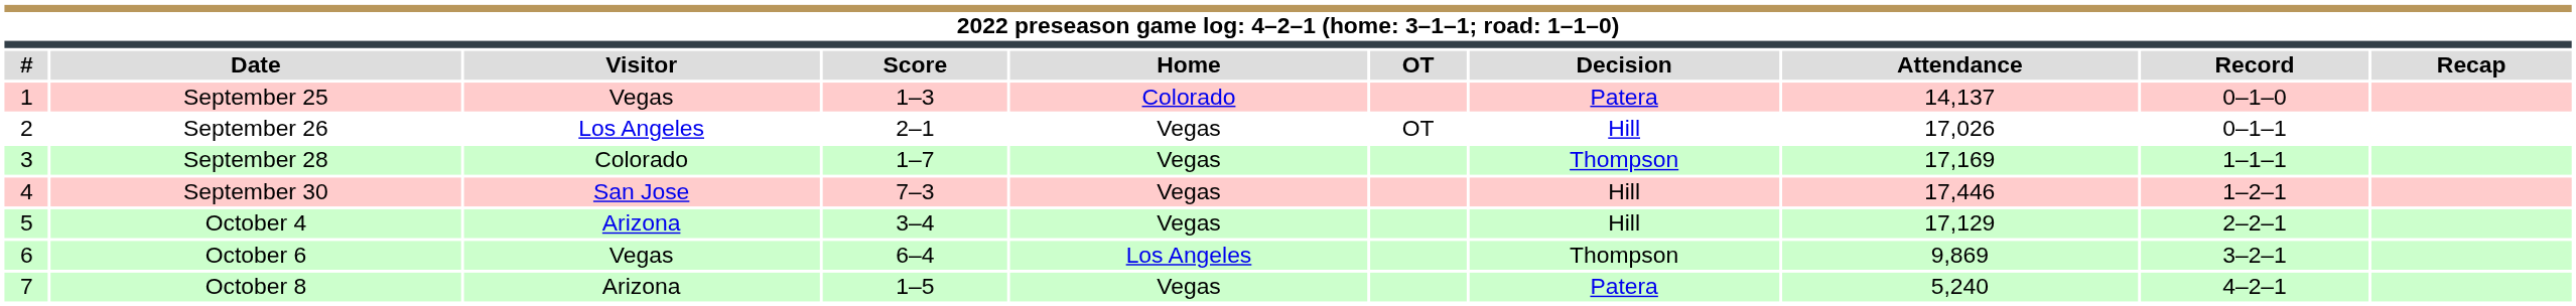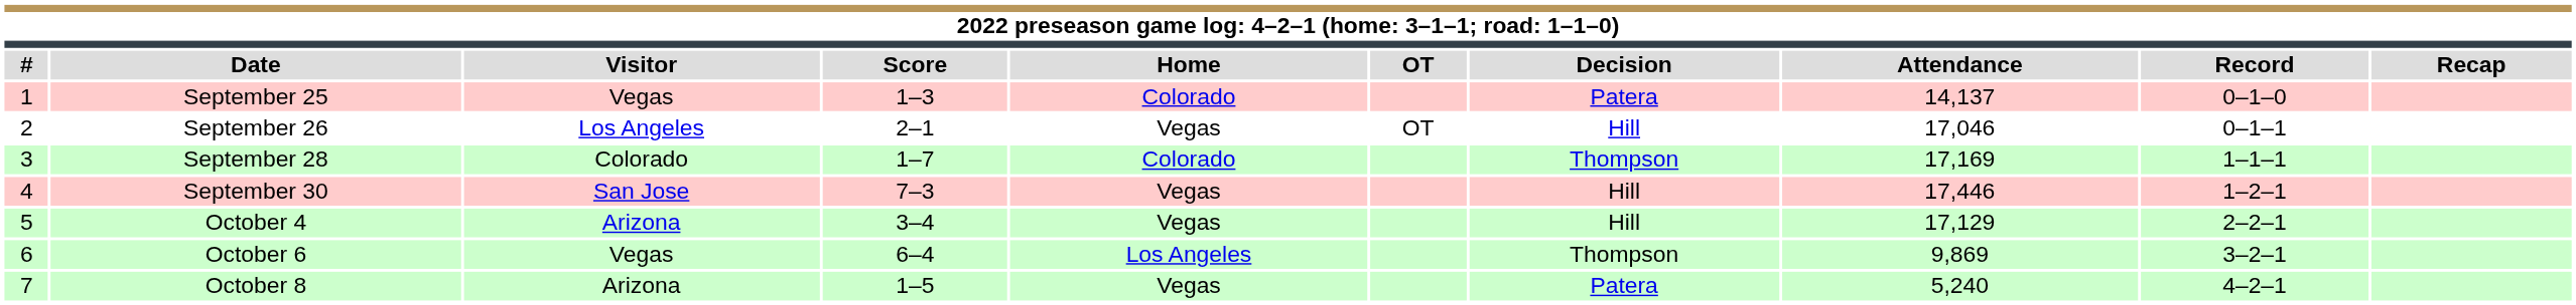 <table class="toccolours collapsible collapsed" style="width:90%; clear:both; margin:1.5em auto; text-align:center;">
 <tr>
 <th colspan="11" style="background:#FFFFFF; border-top:#B9975B 5px solid; border-bottom:#333F48 5px solid;">2022 preseason game log: 4–2–1 (home: 3–1–1; road: 1–1–0)</th>
 </tr>
 <tr style="background:#ddd;">
 <th>#</th>
 <th>Date</th>
 <th>Visitor</th>
 <th>Score</th>
 <th>Home</th>
 <th>OT</th>
 <th>Decision</th>
 <th>Attendance</th>
 <th>Record</th>
 <th>Recap</th>
 </tr>
 <tr style="background:#fcc;">
 <td>1</td>
 <td>September 25</td>
 <td>Vegas</td>
 <td>1–3</td>
 <td><a href='#'>Colorado</a></td>
 <td></td>
 <td><a href='#'>Patera</a></td>
 <td>14,137</td>
 <td>0–1–0</td>
 <td></td>
 </tr>
 <tr style="background:#fff;">
 <td>2</td>
 <td>September 26</td>
 <td><a href='#'>Los Angeles</a></td>
 <td>2–1</td>
 <td>Vegas</td>
 <td>OT</td>
 <td><a href='#'>Hill</a></td>
-<td>17,026</td>
+<td>17,046</td>
 <td>0–1–1</td>
 <td></td>
 </tr>
 <tr style="background:#cfc;">
 <td>3</td>
 <td>September 28</td>
 <td>Colorado</td>
 <td>1–7</td>
-<td>Vegas</td>
+<td><a href='#'>Colorado</a></td>
 <td></td>
 <td><a href='#'>Thompson</a></td>
 <td>17,169</td>
 <td>1–1–1</td>
 <td></td>
 </tr>
 <tr style="background:#fcc;">
 <td>4</td>
 <td>September 30</td>
 <td><a href='#'>San Jose</a></td>
 <td>7–3</td>
 <td>Vegas</td>
 <td></td>
 <td>Hill</td>
 <td>17,446</td>
 <td>1–2–1</td>
 <td></td>
 </tr>
 <tr style="background:#cfc;">
 <td>5</td>
 <td>October 4</td>
 <td><a href='#'>Arizona</a></td>
 <td>3–4</td>
 <td>Vegas</td>
 <td></td>
 <td>Hill</td>
 <td>17,129</td>
 <td>2–2–1</td>
 <td></td>
 </tr>
 <tr style="background:#cfc;">
 <td>6</td>
 <td>October 6</td>
 <td>Vegas</td>
 <td>6–4</td>
 <td><a href='#'>Los Angeles</a></td>
 <td></td>
 <td>Thompson</td>
 <td>9,869</td>
 <td>3–2–1</td>
 <td></td>
 </tr>
 <tr style="background:#cfc;">
 <td>7</td>
 <td>October 8</td>
 <td>Arizona</td>
 <td>1–5</td>
 <td>Vegas</td>
 <td></td>
 <td><a href='#'>Patera</a></td>
 <td>5,240</td>
 <td>4–2–1</td>
 <td></td>
 </tr>
 </table>
